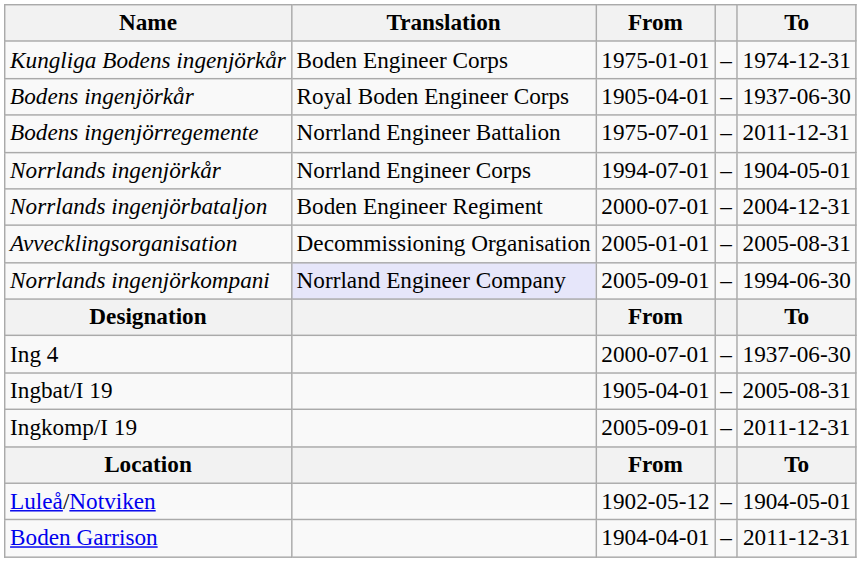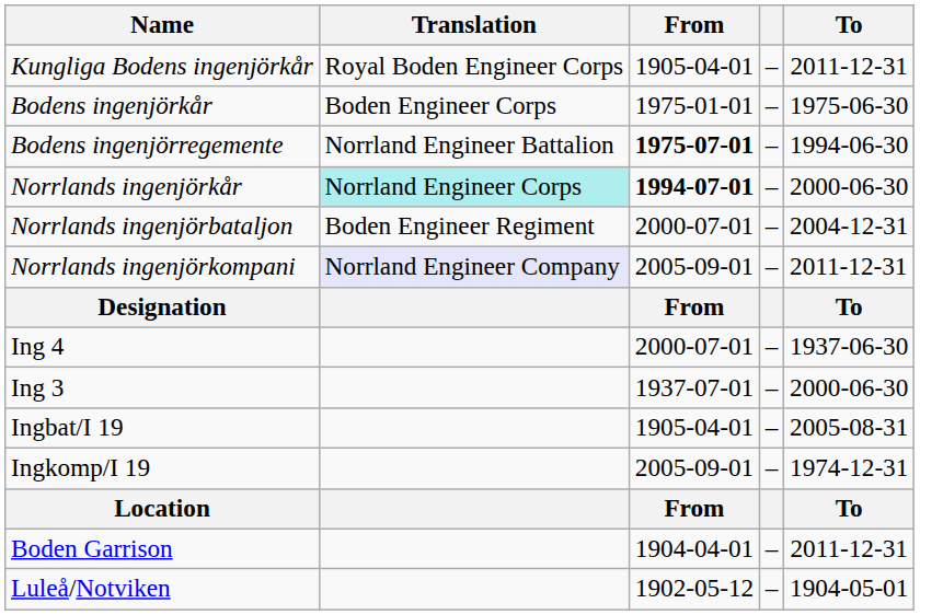 <table class="wikitable">
 <tr>
 <th style="font-weight:bold;">Name</th>
 <th style="font-weight:bold;">Translation</th>
 <th style="text-align: center; font-weight:bold;">From</th>
 <th></th>
 <th style="text-align: center; font-weight:bold;">To</th>
 </tr>
 <tr>
 <td style="font-style:italic;">Kungliga Bodens ingenjörkår</td>
+<td>Royal Boden Engineer Corps</td>
+<td>1905-04-01</td>
+<td>–</td>
+<td style="text-align: center;">2011-12-31</td>
+</tr>
+<tr>
+<td style="font-style:italic;">Bodens ingenjörkår</td>
 <td>Boden Engineer Corps</td>
 <td>1975-01-01</td>
 <td>–</td>
-<td>1974-12-31</td>
-</tr>
-<tr>
-<td style="font-style:italic;">Bodens ingenjörkår</td>
-<td>Royal Boden Engineer Corps</td>
-<td>1905-04-01</td>
-<td>–</td>
-<td style="text-align: center;">1937-06-30</td>
+<td>1975-06-30</td>
 </tr>
 <tr>
 <td style="font-style:italic;">Bodens ingenjörregemente</td>
 <td>Norrland Engineer Battalion</td>
-<td>1975-07-01</td>
+<td><strong>1975-07-01</strong></td>
 <td>–</td>
-<td>2011-12-31</td>
+<td>1994-06-30</td>
 </tr>
 <tr>
 <td style="font-style:italic;">Norrlands ingenjörkår</td>
-<td>Norrland Engineer Corps</td>
-<td>1994-07-01</td>
+<td style="background: paleturquoise;">Norrland Engineer Corps</td>
+<td><strong>1994-07-01</strong></td>
 <td>–</td>
-<td style="text-align: center;">1904-05-01</td>
+<td>2000-06-30</td>
 </tr>
 <tr>
 <td style="font-style:italic;">Norrlands ingenjörbataljon</td>
 <td>Boden Engineer Regiment</td>
 <td>2000-07-01</td>
 <td>–</td>
 <td>2004-12-31</td>
 </tr>
 <tr>
-<td style="font-style:italic;">Avvecklingsorganisation</td>
-<td>Decommissioning Organisation</td>
-<td>2005-01-01</td>
-<td>–</td>
-<td>2005-08-31</td>
-</tr>
-<tr>
 <td style="font-style:italic;">Norrlands ingenjörkompani</td>
 <td style="background: lavender;">Norrland Engineer Company</td>
 <td>2005-09-01</td>
 <td>–</td>
-<td>1994-06-30</td>
+<td>2011-12-31</td>
 </tr>
 <tr>
 <th style="font-weight:bold;">Designation</th>
 <th style="font-weight:bold;"></th>
 <th style="text-align: center; font-weight:bold;">From</th>
 <th></th>
 <th style="text-align: center; font-weight:bold;">To</th>
 </tr>
 <tr>
 <td>Ing 4</td>
 <td></td>
 <td style="text-align: center;">2000-07-01</td>
 <td style="text-align: center;">–</td>
 <td style="text-align: center;">1937-06-30</td>
 </tr>
 <tr>
+<td>Ing 3</td>
+<td></td>
+<td style="text-align: center;">1937-07-01</td>
+<td style="text-align: center;">–</td>
+<td style="text-align: center;">2000-06-30</td>
+</tr>
+<tr>
 <td>Ingbat/I 19</td>
 <td></td>
 <td style="text-align: center;">1905-04-01</td>
 <td style="text-align: center;">–</td>
 <td style="text-align: center;">2005-08-31</td>
 </tr>
 <tr>
 <td>Ingkomp/I 19</td>
 <td></td>
 <td style="text-align: center;">2005-09-01</td>
 <td style="text-align: center;">–</td>
-<td style="text-align: center;">2011-12-31</td>
+<td>1974-12-31</td>
 </tr>
 <tr>
 <th style="font-weight:bold;">Location</th>
 <th style="font-weight:bold;"></th>
 <th style="text-align: center; font-weight:bold;">From</th>
 <th></th>
 <th style="text-align: center; font-weight:bold;">To</th>
 </tr>
 <tr>
+<td><a href='#'>Boden Garrison</a></td>
+<td></td>
+<td style="text-align: center;">1904-04-01</td>
+<td style="text-align: center;">–</td>
+<td style="text-align: center;">2011-12-31</td>
+</tr>
+<tr>
 <td><a href='#'>Luleå</a>/<a href='#'>Notviken</a></td>
 <td></td>
 <td style="text-align: center;">1902-05-12</td>
 <td style="text-align: center;">–</td>
 <td style="text-align: center;">1904-05-01</td>
 </tr>
-<tr>
-<td><a href='#'>Boden Garrison</a></td>
-<td></td>
-<td style="text-align: center;">1904-04-01</td>
-<td style="text-align: center;">–</td>
-<td style="text-align: center;">2011-12-31</td>
-</tr>
 </table>
